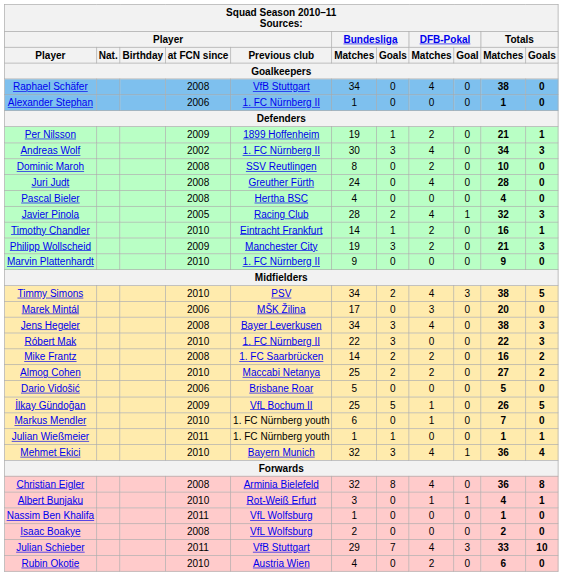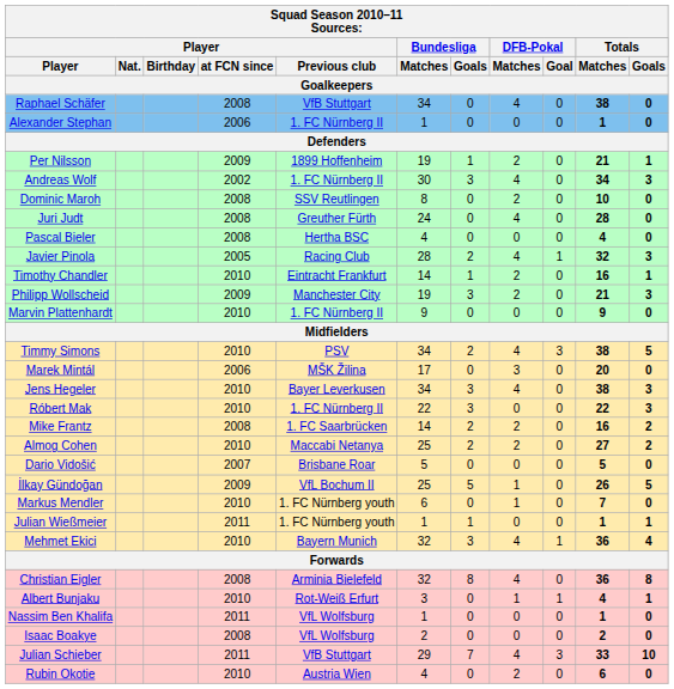 <table class="wikitable" style="font-size:95%">
 <tr style="text-align:center; background:#dcdcdc;">
 <th colspan="11">Squad Season 2010–11<br>Sources:</th>
 </tr>
 <tr style="text-align:center; background:#9c9c9c;">
 <th colspan="5">Player</th>
 <th colspan="2"><a href='#'>Bundesliga</a></th>
 <th colspan="2"><a href='#'>DFB-Pokal</a></th>
 <th colspan="2">Totals</th>
 </tr>
 <tr style="text-align:center; background:#dcdcdc;">
 <th>Player</th>
 <th>Nat.</th>
 <th>Birthday</th>
 <th>at FCN since</th>
 <th>Previous club</th>
 <th>Matches</th>
 <th>Goals</th>
 <th>Matches</th>
 <th>Goal</th>
 <th>Matches</th>
 <th>Goals</th>
 </tr>
 <tr style="text-align:center; background:#dcdcdc;">
 <th colspan="11">Goalkeepers</th>
 </tr>
 <tr style="text-align:center; background:#7ec0ee;">
 <td><a href='#'>Raphael Schäfer</a></td>
 <td></td>
 <td></td>
 <td>2008</td>
 <td><a href='#'>VfB Stuttgart</a></td>
 <td>34</td>
 <td>0</td>
 <td>4</td>
 <td>0</td>
 <td><strong>38</strong></td>
 <td><strong>0</strong></td>
 </tr>
 <tr style="text-align:center; background:#7ec0ee;">
 <td><a href='#'>Alexander Stephan</a></td>
 <td></td>
 <td></td>
 <td>2006</td>
 <td><a href='#'>1. FC Nürnberg II</a></td>
 <td>1</td>
 <td>0</td>
 <td>0</td>
 <td>0</td>
 <td><strong>1</strong></td>
 <td><strong>0</strong></td>
 </tr>
 <tr style="text-align:center; background:#dcdcdc;">
 <th colspan="11">Defenders</th>
 </tr>
 <tr style="text-align:center; background:#b9ffc5;">
 <td><a href='#'>Per Nilsson</a></td>
 <td></td>
 <td></td>
 <td>2009</td>
 <td><a href='#'>1899 Hoffenheim</a></td>
 <td>19</td>
 <td>1</td>
 <td>2</td>
 <td>0</td>
 <td><strong>21</strong></td>
 <td><strong>1</strong></td>
 </tr>
 <tr style="text-align:center; background:#b9ffc5;">
 <td><a href='#'>Andreas Wolf</a></td>
 <td></td>
 <td></td>
 <td>2002</td>
 <td><a href='#'>1. FC Nürnberg II</a></td>
 <td>30</td>
 <td>3</td>
 <td>4</td>
 <td>0</td>
 <td><strong>34</strong></td>
 <td><strong>3</strong></td>
 </tr>
 <tr style="text-align:center; background:#b9ffc5;">
 <td><a href='#'>Dominic Maroh</a></td>
 <td></td>
 <td></td>
 <td>2008</td>
 <td><a href='#'>SSV Reutlingen</a></td>
 <td>8</td>
 <td>0</td>
 <td>2</td>
 <td>0</td>
 <td><strong>10</strong></td>
 <td><strong>0</strong></td>
 </tr>
 <tr style="text-align:center; background:#b9ffc5;">
 <td><a href='#'>Juri Judt</a></td>
 <td></td>
 <td></td>
 <td>2008</td>
 <td><a href='#'>Greuther Fürth</a></td>
 <td>24</td>
 <td>0</td>
 <td>4</td>
 <td>0</td>
 <td><strong>28</strong></td>
 <td><strong>0</strong></td>
 </tr>
 <tr style="text-align:center; background:#b9ffc5;">
 <td><a href='#'>Pascal Bieler</a></td>
 <td></td>
 <td></td>
 <td>2008</td>
 <td><a href='#'>Hertha BSC</a></td>
 <td>4</td>
 <td>0</td>
 <td>0</td>
 <td>0</td>
 <td><strong>4</strong></td>
 <td><strong>0</strong></td>
 </tr>
 <tr style="text-align:center; background:#b9ffc5;">
 <td><a href='#'>Javier Pinola</a></td>
 <td></td>
 <td></td>
 <td>2005</td>
 <td><a href='#'>Racing Club</a></td>
 <td>28</td>
 <td>2</td>
 <td>4</td>
 <td>1</td>
 <td><strong>32</strong></td>
 <td><strong>3</strong></td>
 </tr>
 <tr style="text-align:center; background:#b9ffc5;">
 <td><a href='#'>Timothy Chandler</a></td>
 <td></td>
 <td></td>
 <td>2010</td>
 <td><a href='#'>Eintracht Frankfurt</a></td>
 <td>14</td>
 <td>1</td>
 <td>2</td>
 <td>0</td>
 <td><strong>16</strong></td>
 <td><strong>1</strong></td>
 </tr>
 <tr style="text-align:center; background:#b9ffc5;">
 <td><a href='#'>Philipp Wollscheid</a></td>
 <td></td>
 <td></td>
 <td>2009</td>
 <td><a href='#'>Manchester City</a></td>
 <td>19</td>
 <td>3</td>
 <td>2</td>
 <td>0</td>
 <td><strong>21</strong></td>
 <td><strong>3</strong></td>
 </tr>
 <tr style="text-align:center; background:#b9ffc5;">
 <td><a href='#'>Marvin Plattenhardt</a></td>
 <td></td>
 <td></td>
 <td>2010</td>
 <td><a href='#'>1. FC Nürnberg II</a></td>
 <td>9</td>
 <td>0</td>
 <td>0</td>
 <td>0</td>
 <td><strong>9</strong></td>
 <td><strong>0</strong></td>
 </tr>
 <tr style="text-align:center; background:#dcdcdc;">
 <th colspan="11">Midfielders</th>
 </tr>
 <tr style="text-align:center; background:#ffebad;">
 <td><a href='#'>Timmy Simons</a></td>
 <td></td>
 <td></td>
 <td>2010</td>
 <td><a href='#'>PSV</a></td>
 <td>34</td>
 <td>2</td>
 <td>4</td>
 <td>3</td>
 <td><strong>38</strong></td>
 <td><strong>5</strong></td>
 </tr>
 <tr style="text-align:center; background:#ffebad;">
 <td><a href='#'>Marek Mintál</a></td>
 <td></td>
 <td></td>
 <td>2006</td>
 <td><a href='#'>MŠK Žilina</a></td>
 <td>17</td>
 <td>0</td>
 <td>3</td>
 <td>0</td>
 <td><strong>20</strong></td>
 <td><strong>0</strong></td>
 </tr>
 <tr style="text-align:center; background:#ffebad;">
 <td><a href='#'>Jens Hegeler</a></td>
 <td></td>
 <td></td>
-<td>2008</td>
+<td>2010</td>
 <td><a href='#'>Bayer Leverkusen</a></td>
 <td>34</td>
 <td>3</td>
 <td>4</td>
 <td>0</td>
 <td><strong>38</strong></td>
 <td><strong>3</strong></td>
 </tr>
 <tr style="text-align:center; background:#ffebad;">
 <td><a href='#'>Róbert Mak</a></td>
 <td></td>
 <td></td>
 <td>2010</td>
 <td><a href='#'>1. FC Nürnberg II</a></td>
 <td>22</td>
 <td>3</td>
 <td>0</td>
 <td>0</td>
 <td><strong>22</strong></td>
 <td><strong>3</strong></td>
 </tr>
 <tr style="text-align:center; background:#ffebad;">
 <td><a href='#'>Mike Frantz</a></td>
 <td></td>
 <td></td>
 <td>2008</td>
 <td><a href='#'>1. FC Saarbrücken</a></td>
 <td>14</td>
 <td>2</td>
 <td>2</td>
 <td>0</td>
 <td><strong>16</strong></td>
 <td><strong>2</strong></td>
 </tr>
 <tr style="text-align:center; background:#ffebad;">
 <td><a href='#'>Almog Cohen</a></td>
 <td></td>
 <td></td>
 <td>2010</td>
 <td><a href='#'>Maccabi Netanya</a></td>
 <td>25</td>
 <td>2</td>
 <td>2</td>
 <td>0</td>
 <td><strong>27</strong></td>
 <td><strong>2</strong></td>
 </tr>
 <tr style="text-align:center; background:#ffebad;">
 <td><a href='#'>Dario Vidošić</a></td>
 <td></td>
 <td></td>
-<td>2006</td>
+<td>2007</td>
 <td><a href='#'>Brisbane Roar</a></td>
 <td>5</td>
 <td>0</td>
 <td>0</td>
 <td>0</td>
 <td><strong>5</strong></td>
 <td><strong>0</strong></td>
 </tr>
 <tr style="text-align:center; background:#ffebad;">
 <td><a href='#'>İlkay Gündoğan</a></td>
 <td></td>
 <td></td>
 <td>2009</td>
 <td><a href='#'>VfL Bochum II</a></td>
 <td>25</td>
 <td>5</td>
 <td>1</td>
 <td>0</td>
 <td><strong>26</strong></td>
 <td><strong>5</strong></td>
 </tr>
 <tr style="text-align:center; background:#ffebad;">
 <td><a href='#'>Markus Mendler</a></td>
 <td></td>
 <td></td>
 <td>2010</td>
 <td>1. FC Nürnberg youth</td>
 <td>6</td>
 <td>0</td>
 <td>1</td>
 <td>0</td>
 <td><strong>7</strong></td>
 <td><strong>0</strong></td>
 </tr>
 <tr style="text-align:center; background:#ffebad;">
 <td><a href='#'>Julian Wießmeier</a></td>
 <td></td>
 <td></td>
 <td>2011</td>
 <td>1. FC Nürnberg youth</td>
 <td>1</td>
 <td>1</td>
 <td>0</td>
 <td>0</td>
 <td><strong>1</strong></td>
 <td><strong>1</strong></td>
 </tr>
 <tr style="text-align:center; background:#ffebad;">
 <td><a href='#'>Mehmet Ekici</a></td>
 <td></td>
 <td></td>
 <td>2010</td>
 <td><a href='#'>Bayern Munich</a></td>
 <td>32</td>
 <td>3</td>
 <td>4</td>
 <td>1</td>
 <td><strong>36</strong></td>
 <td><strong>4</strong></td>
 </tr>
 <tr style="text-align:center; background:#dcdcdc;">
 <th colspan="11">Forwards</th>
 </tr>
 <tr style="text-align:center; background:#ffcbcb;">
 <td><a href='#'>Christian Eigler</a></td>
 <td></td>
 <td></td>
 <td>2008</td>
 <td><a href='#'>Arminia Bielefeld</a></td>
 <td>32</td>
 <td>8</td>
 <td>4</td>
 <td>0</td>
 <td><strong>36</strong></td>
 <td><strong>8</strong></td>
 </tr>
 <tr style="text-align:center; background:#ffcbcb;">
 <td><a href='#'>Albert Bunjaku</a></td>
 <td></td>
 <td></td>
 <td>2010</td>
 <td><a href='#'>Rot-Weiß Erfurt</a></td>
 <td>3</td>
 <td>0</td>
 <td>1</td>
 <td>1</td>
 <td><strong>4</strong></td>
 <td><strong>1</strong></td>
 </tr>
 <tr style="text-align:center; background:#ffcbcb;">
 <td><a href='#'>Nassim Ben Khalifa</a></td>
 <td></td>
 <td></td>
 <td>2011</td>
 <td><a href='#'>VfL Wolfsburg</a></td>
 <td>1</td>
 <td>0</td>
 <td>0</td>
 <td>0</td>
 <td><strong>1</strong></td>
 <td><strong>0</strong></td>
 </tr>
 <tr style="text-align:center; background:#ffcbcb;">
 <td><a href='#'>Isaac Boakye</a></td>
 <td></td>
 <td></td>
 <td>2008</td>
 <td><a href='#'>VfL Wolfsburg</a></td>
 <td>2</td>
 <td>0</td>
 <td>0</td>
 <td>0</td>
 <td><strong>2</strong></td>
 <td><strong>0</strong></td>
 </tr>
 <tr style="text-align:center; background:#ffcbcb;">
 <td><a href='#'>Julian Schieber</a></td>
 <td></td>
 <td></td>
 <td>2011</td>
 <td><a href='#'>VfB Stuttgart</a></td>
 <td>29</td>
 <td>7</td>
 <td>4</td>
 <td>3</td>
 <td><strong>33</strong></td>
 <td><strong>10</strong></td>
 </tr>
 <tr style="text-align:center; background:#ffcbcb;">
 <td><a href='#'>Rubin Okotie</a></td>
 <td></td>
 <td></td>
 <td>2010</td>
 <td><a href='#'>Austria Wien</a></td>
 <td>4</td>
 <td>0</td>
 <td>2</td>
 <td>0</td>
 <td><strong>6</strong></td>
 <td><strong>0</strong></td>
 </tr>
 </table>
